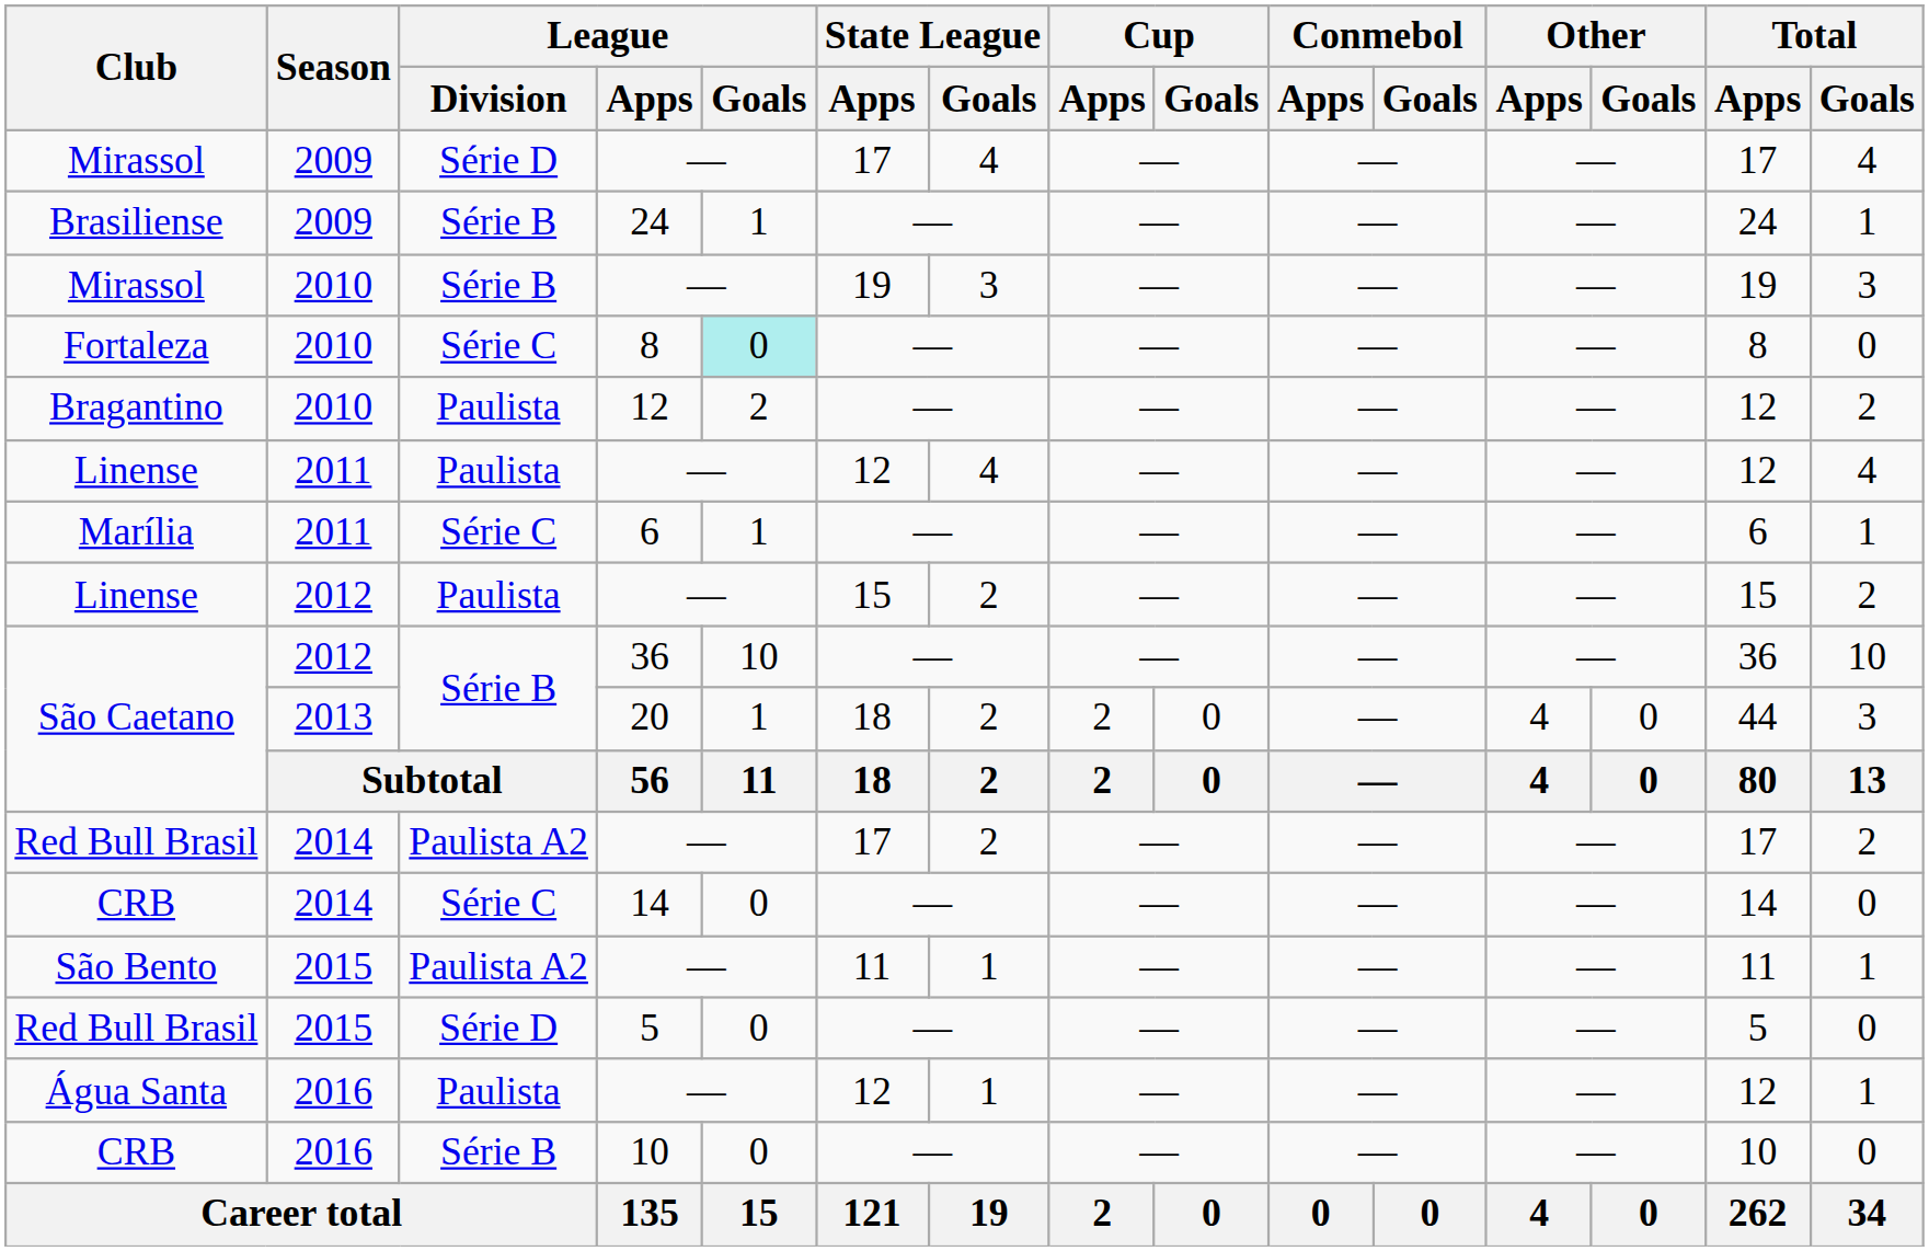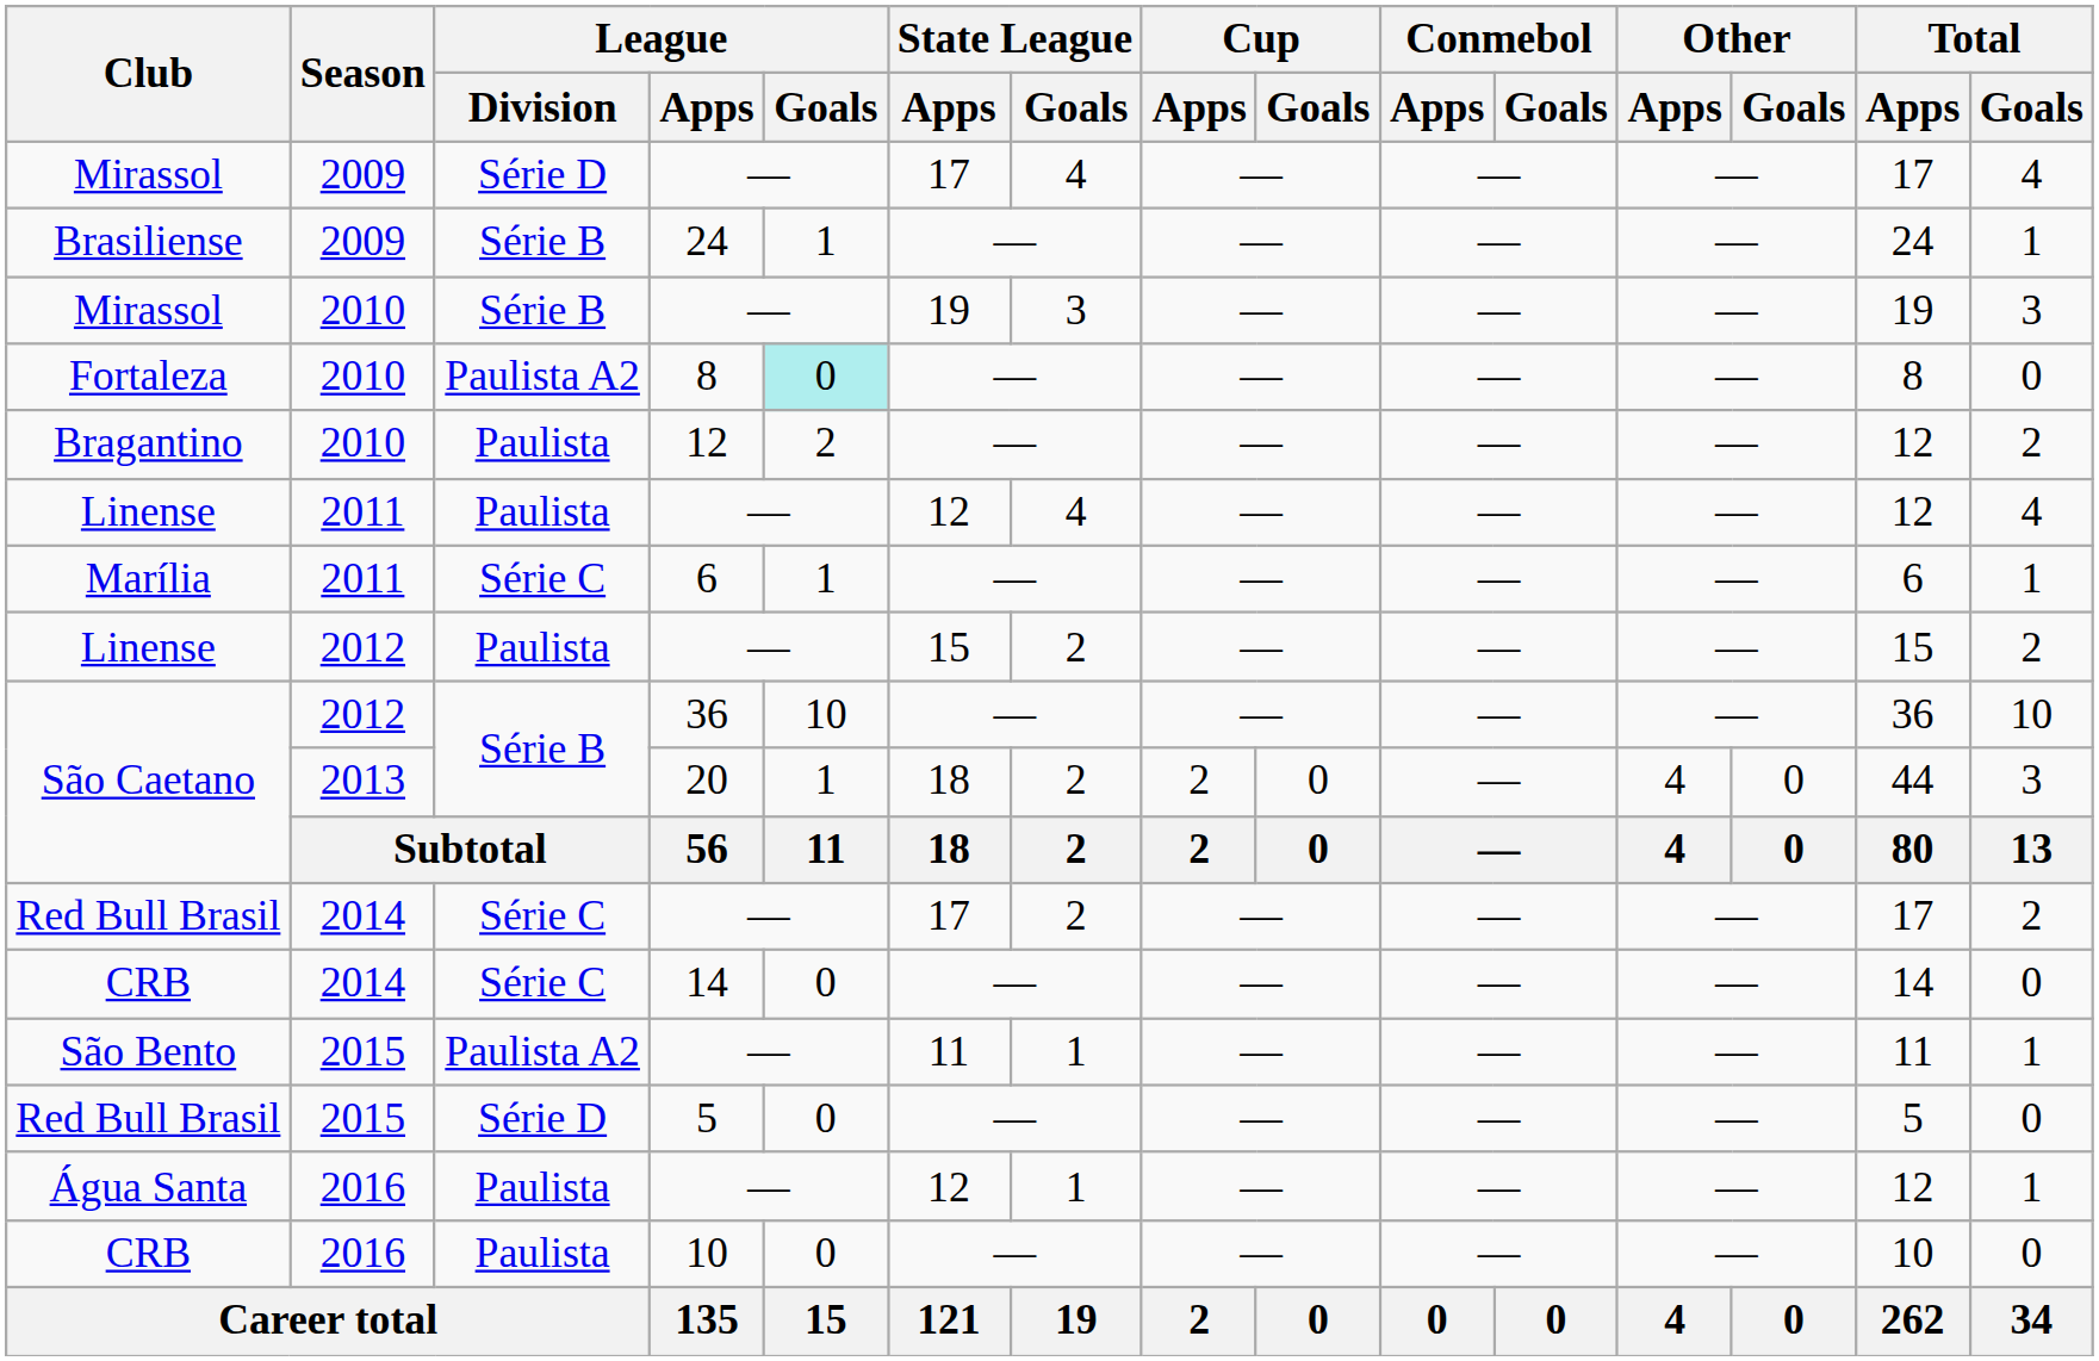 <table class="wikitable" style="text-align: center;">
 <tr>
 <th rowspan="2">Club</th>
 <th rowspan="2">Season</th>
 <th colspan="3">League</th>
 <th colspan="2">State League</th>
 <th colspan="2">Cup</th>
 <th colspan="2">Conmebol</th>
 <th colspan="2">Other</th>
 <th colspan="2">Total</th>
 </tr>
 <tr>
 <th>Division</th>
 <th>Apps</th>
 <th>Goals</th>
 <th>Apps</th>
 <th>Goals</th>
 <th>Apps</th>
 <th>Goals</th>
 <th>Apps</th>
 <th>Goals</th>
 <th>Apps</th>
 <th>Goals</th>
 <th>Apps</th>
 <th>Goals</th>
 </tr>
 <tr>
 <td valign="center"><a href='#'>Mirassol</a></td>
 <td><a href='#'>2009</a></td>
 <td><a href='#'>Série D</a></td>
 <td colspan="2">—</td>
 <td>17</td>
 <td>4</td>
 <td colspan="2">—</td>
 <td colspan="2">—</td>
 <td colspan="2">—</td>
 <td>17</td>
 <td>4</td>
 </tr>
 <tr>
 <td valign="center"><a href='#'>Brasiliense</a></td>
 <td><a href='#'>2009</a></td>
 <td><a href='#'>Série B</a></td>
 <td>24</td>
 <td>1</td>
 <td colspan="2">—</td>
 <td colspan="2">—</td>
 <td colspan="2">—</td>
 <td colspan="2">—</td>
 <td>24</td>
 <td>1</td>
 </tr>
 <tr>
 <td valign="center"><a href='#'>Mirassol</a></td>
 <td><a href='#'>2010</a></td>
 <td><a href='#'>Série B</a></td>
 <td colspan="2">—</td>
 <td>19</td>
 <td>3</td>
 <td colspan="2">—</td>
 <td colspan="2">—</td>
 <td colspan="2">—</td>
 <td>19</td>
 <td>3</td>
 </tr>
 <tr>
 <td valign="center"><a href='#'>Fortaleza</a></td>
 <td><a href='#'>2010</a></td>
-<td><a href='#'>Série C</a></td>
+<td><a href='#'>Paulista A2</a></td>
 <td>8</td>
 <td style="background: paleturquoise;">0</td>
 <td colspan="2">—</td>
 <td colspan="2">—</td>
 <td colspan="2">—</td>
 <td colspan="2">—</td>
 <td>8</td>
 <td>0</td>
 </tr>
 <tr>
 <td valign="center"><a href='#'>Bragantino</a></td>
 <td><a href='#'>2010</a></td>
 <td><a href='#'>Paulista</a></td>
 <td>12</td>
 <td>2</td>
 <td colspan="2">—</td>
 <td colspan="2">—</td>
 <td colspan="2">—</td>
 <td colspan="2">—</td>
 <td>12</td>
 <td>2</td>
 </tr>
 <tr>
 <td valign="center"><a href='#'>Linense</a></td>
 <td><a href='#'>2011</a></td>
 <td><a href='#'>Paulista</a></td>
 <td colspan="2">—</td>
 <td>12</td>
 <td>4</td>
 <td colspan="2">—</td>
 <td colspan="2">—</td>
 <td colspan="2">—</td>
 <td>12</td>
 <td>4</td>
 </tr>
 <tr>
 <td valign="center"><a href='#'>Marília</a></td>
 <td><a href='#'>2011</a></td>
 <td><a href='#'>Série C</a></td>
 <td>6</td>
 <td>1</td>
 <td colspan="2">—</td>
 <td colspan="2">—</td>
 <td colspan="2">—</td>
 <td colspan="2">—</td>
 <td>6</td>
 <td>1</td>
 </tr>
 <tr>
 <td valign="center"><a href='#'>Linense</a></td>
 <td><a href='#'>2012</a></td>
 <td><a href='#'>Paulista</a></td>
 <td colspan="2">—</td>
 <td>15</td>
 <td>2</td>
 <td colspan="2">—</td>
 <td colspan="2">—</td>
 <td colspan="2">—</td>
 <td>15</td>
 <td>2</td>
 </tr>
 <tr>
 <td rowspan=3 valign="center"><a href='#'>São Caetano</a></td>
 <td><a href='#'>2012</a></td>
 <td rowspan=2><a href='#'>Série B</a></td>
 <td>36</td>
 <td>10</td>
 <td colspan="2">—</td>
 <td colspan="2">—</td>
 <td colspan="2">—</td>
 <td colspan="2">—</td>
 <td>36</td>
 <td>10</td>
 </tr>
 <tr>
 <td><a href='#'>2013</a></td>
 <td>20</td>
 <td>1</td>
 <td>18</td>
 <td>2</td>
 <td>2</td>
 <td>0</td>
 <td colspan="2">—</td>
 <td>4</td>
 <td>0</td>
 <td>44</td>
 <td>3</td>
 </tr>
 <tr>
 <th colspan="2"><strong>Subtotal</strong></th>
 <th>56</th>
 <th>11</th>
 <th>18</th>
 <th>2</th>
 <th>2</th>
 <th>0</th>
 <th colspan="2">—</th>
 <th>4</th>
 <th>0</th>
 <th>80</th>
 <th>13</th>
 </tr>
 <tr>
 <td valign="center"><a href='#'>Red Bull Brasil</a></td>
 <td><a href='#'>2014</a></td>
-<td><a href='#'>Paulista A2</a></td>
+<td><a href='#'>Série C</a></td>
 <td colspan="2">—</td>
 <td>17</td>
 <td>2</td>
 <td colspan="2">—</td>
 <td colspan="2">—</td>
 <td colspan="2">—</td>
 <td>17</td>
 <td>2</td>
 </tr>
 <tr>
 <td valign="center"><a href='#'>CRB</a></td>
 <td><a href='#'>2014</a></td>
 <td><a href='#'>Série C</a></td>
 <td>14</td>
 <td>0</td>
 <td colspan="2">—</td>
 <td colspan="2">—</td>
 <td colspan="2">—</td>
 <td colspan="2">—</td>
 <td>14</td>
 <td>0</td>
 </tr>
 <tr>
 <td valign="center"><a href='#'>São Bento</a></td>
 <td><a href='#'>2015</a></td>
 <td><a href='#'>Paulista A2</a></td>
 <td colspan="2">—</td>
 <td>11</td>
 <td>1</td>
 <td colspan="2">—</td>
 <td colspan="2">—</td>
 <td colspan="2">—</td>
 <td>11</td>
 <td>1</td>
 </tr>
 <tr>
 <td valign="center"><a href='#'>Red Bull Brasil</a></td>
 <td><a href='#'>2015</a></td>
 <td><a href='#'>Série D</a></td>
 <td>5</td>
 <td>0</td>
 <td colspan="2">—</td>
 <td colspan="2">—</td>
 <td colspan="2">—</td>
 <td colspan="2">—</td>
 <td>5</td>
 <td>0</td>
 </tr>
 <tr>
 <td valign="center"><a href='#'>Água Santa</a></td>
 <td><a href='#'>2016</a></td>
 <td><a href='#'>Paulista</a></td>
 <td colspan="2">—</td>
 <td>12</td>
 <td>1</td>
 <td colspan="2">—</td>
 <td colspan="2">—</td>
 <td colspan="2">—</td>
 <td>12</td>
 <td>1</td>
 </tr>
 <tr>
 <td valign="center"><a href='#'>CRB</a></td>
 <td><a href='#'>2016</a></td>
-<td><a href='#'>Série B</a></td>
+<td><a href='#'>Paulista</a></td>
 <td>10</td>
 <td>0</td>
 <td colspan="2">—</td>
 <td colspan="2">—</td>
 <td colspan="2">—</td>
 <td colspan="2">—</td>
 <td>10</td>
 <td>0</td>
 </tr>
 <tr>
 <th colspan="3"><strong>Career total</strong></th>
 <th>135</th>
 <th>15</th>
 <th>121</th>
 <th>19</th>
 <th>2</th>
 <th>0</th>
 <th>0</th>
 <th>0</th>
 <th>4</th>
 <th>0</th>
 <th>262</th>
 <th>34</th>
 </tr>
 </table>
